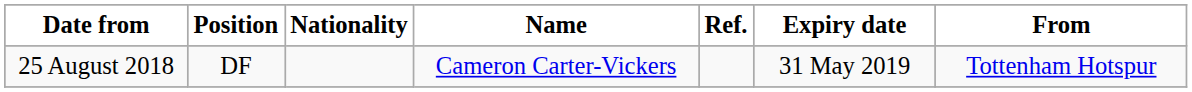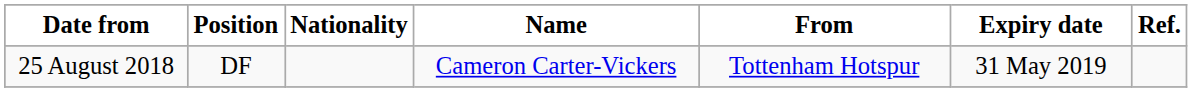 <table class="wikitable" style="text-align:center; font-size:90%; ">
 <tr>
 <th style="background:white; color:black; width:100px;">Date from</th>
 <th style="background:white; color:black; width:50px;">Position</th>
 <th style="background:white; color:black; width:50px;">Nationality</th>
 <th style="background:white; color:black; width:160px;">Name</th>
+<th style="background:white; color:black; width:140px;">From</th>
+<th style="background:white; color:black; width:100px;">Expiry date</th>
 <th style="background:white; color:black;">Ref.</th>
-<th style="background:white; color:black; width:100px;">Expiry date</th>
-<th style="background:white; color:black; width:140px;">From</th>
 </tr>
 <tr>
 <td>25 August 2018</td>
 <td>DF</td>
 <td></td>
 <td><a href='#'>Cameron Carter-Vickers</a></td>
+<td><a href='#'>Tottenham Hotspur</a></td>
+<td>31 May 2019</td>
 <td></td>
-<td>31 May 2019</td>
-<td><a href='#'>Tottenham Hotspur</a></td>
 </tr>
 </table>
